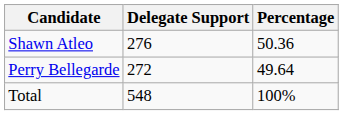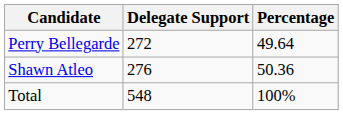 <table class="wikitable">
 <tr>
 <th>Candidate</th>
 <th>Delegate Support</th>
 <th>Percentage</th>
 </tr>
 <tr>
+<td><a href='#'>Perry Bellegarde</a></td>
+<td>272</td>
+<td>49.64</td>
+</tr>
+<tr>
 <td><a href='#'>Shawn Atleo</a></td>
 <td>276</td>
 <td>50.36</td>
-</tr>
-<tr>
-<td><a href='#'>Perry Bellegarde</a></td>
-<td>272</td>
-<td>49.64</td>
 </tr>
 <tr>
 <td>Total</td>
 <td>548</td>
 <td>100%</td>
 </tr>
 </table>
